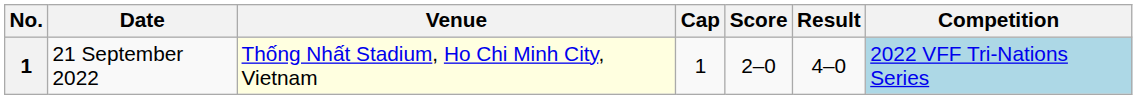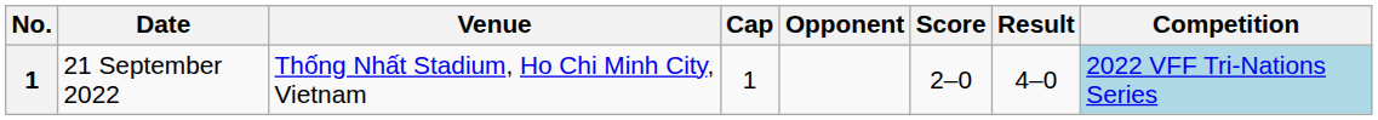 <table class="wikitable sortable plainrowheaders">
 <tr>
 <th scope=col>No.</th>
 <th scope=col data-sort-type=date>Date</th>
 <th scope=col>Venue</th>
 <th scope=col>Cap</th>
+<th scope=col>Opponent</th>
 <th scope=col>Score</th>
 <th scope=col>Result</th>
 <th scope=col>Competition</th>
 </tr>
 <tr>
 <th scope=row>1</th>
 <td>21 September 2022</td>
-<td style="background: lightyellow;"><a href='#'>Thống Nhất Stadium</a>, <a href='#'>Ho Chi Minh City</a>, Vietnam</td>
+<td><a href='#'>Thống Nhất Stadium</a>, <a href='#'>Ho Chi Minh City</a>, Vietnam</td>
 <td align=center>1</td>
+<td></td>
 <td align=center>2–0</td>
 <td align=center>4–0</td>
 <td style="background: lightblue;"><a href='#'>2022 VFF Tri-Nations Series</a></td>
 </tr>
 </table>
